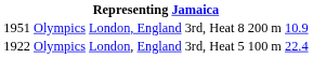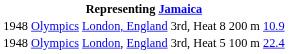 <table>
 <tr>
 <th colspan="6">Representing  <a href='#'>Jamaica</a></th>
 </tr>
 <tr>
-<td>1951</td>
+<td>1948</td>
 <td><a href='#'>Olympics</a></td>
 <td><a href='#'>London, England</a></td>
 <td>3rd, Heat 8</td>
 <td>200 m</td>
 <td><a href='#'>10.9</a></td>
 </tr>
 <tr>
-<td>1922</td>
+<td>1948</td>
 <td><a href='#'>Olympics</a></td>
 <td><a href='#'>London</a>, <a href='#'>England</a></td>
 <td>3rd, Heat 5</td>
 <td>100 m</td>
 <td><a href='#'>22.4</a></td>
 </tr>
 </table>
